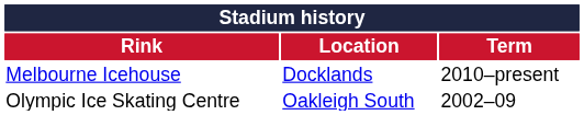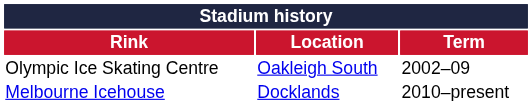 <table class="toccolours" style="width:30em">
 <tr>
 <th colspan="3" style="background:#1f2642;color:white;border:#1f2642 1px solid">Stadium history</th>
 </tr>
 <tr>
 <th style="background:#cb152e;color:white;border:#cb152e 1px solid">Rink</th>
 <th style="background:#cb152e;color:white;border:#cb152e 1px solid">Location</th>
 <th style="background:#cb152e;color:white;border:#cb152e 1px solid">Term</th>
 </tr>
 <tr>
+<td>Olympic Ice Skating Centre</td>
+<td><a href='#'>Oakleigh South</a></td>
+<td>2002–09</td>
+</tr>
+<tr>
 <td><a href='#'>Melbourne Icehouse</a></td>
 <td><a href='#'>Docklands</a></td>
 <td>2010–present</td>
 </tr>
 <tr>
-<td>Olympic Ice Skating Centre</td>
-<td><a href='#'>Oakleigh South</a></td>
-<td>2002–09</td>
-</tr>
-<tr>
 </tr>
 </table>
